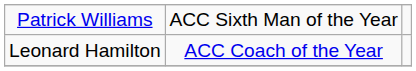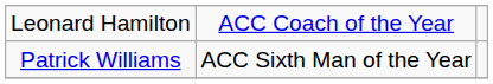 <table class="wikitable sortable sortable" style="text-align: center">
 <tr align=center>
+</tr>
+<tr>
+<td>Leonard Hamilton</td>
+<td><a href='#'>ACC Coach of the Year</a></td>
+<td></td>
 </tr>
 <tr>
 <td><a href='#'>Patrick Williams</a></td>
 <td>ACC Sixth Man of the Year</td>
 <td></td>
 </tr>
 <tr>
-<td>Leonard Hamilton</td>
-<td><a href='#'>ACC Coach of the Year</a></td>
-<td></td>
-</tr>
-<tr>
 </tr>
 </table>
